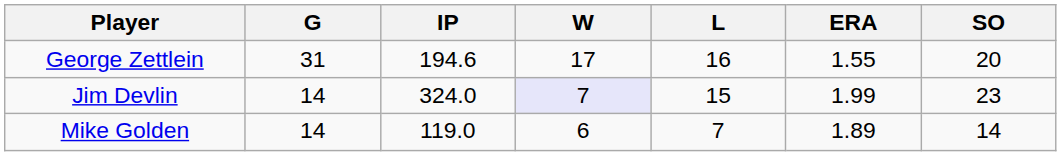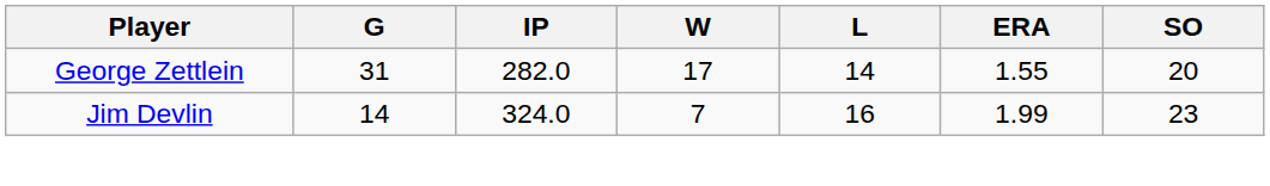 <table class="wikitable sortable">
 <tr>
 <th bgcolor="#DDDDFF" width="16%">Player</th>
 <th bgcolor="#DDDDFF" width="9%">G</th>
 <th bgcolor="#DDDDFF" width="9%">IP</th>
 <th bgcolor="#DDDDFF" width="9%">W</th>
 <th bgcolor="#DDDDFF" width="9%">L</th>
 <th bgcolor="#DDDDFF" width="9%">ERA</th>
 <th bgcolor="#DDDDFF" width="9%">SO</th>
 </tr>
 <tr align=center>
 <td><a href='#'>George Zettlein</a></td>
 <td>31</td>
-<td>194.6</td>
+<td>282.0</td>
 <td>17</td>
-<td>16</td>
+<td>14</td>
 <td>1.55</td>
 <td>20</td>
 </tr>
 <tr align=center>
 <td><a href='#'>Jim Devlin</a></td>
 <td>14</td>
 <td>324.0</td>
-<td style="background: lavender;">7</td>
-<td>15</td>
+<td>7</td>
+<td>16</td>
 <td>1.99</td>
 <td>23</td>
 </tr>
-<tr align=center>
-<td><a href='#'>Mike Golden</a></td>
-<td>14</td>
-<td>119.0</td>
-<td>6</td>
-<td>7</td>
-<td>1.89</td>
-<td>14</td>
-</tr>
 </table>
